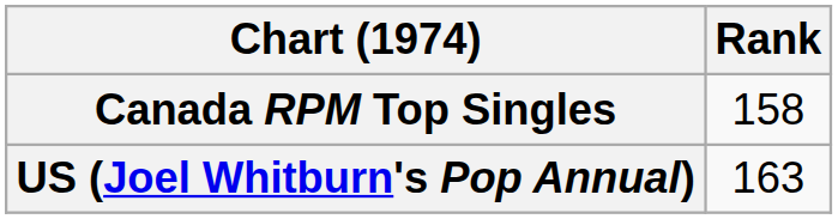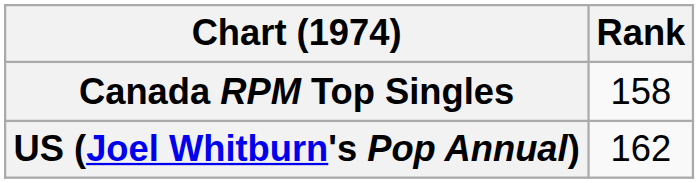 <table class="wikitable sortable plainrowheaders">
 <tr>
 <th scope="col">Chart (1974)</th>
 <th scope="col">Rank</th>
 </tr>
 <tr>
 <th scope="row">Canada <em>RPM</em> Top Singles</th>
 <td style="text-align:center;">158</td>
 </tr>
 <tr>
 <th scope="row">US (<a href='#'>Joel Whitburn</a>'s <em>Pop Annual</em>)</th>
-<td style="text-align:center;">163</td>
+<td style="text-align:center;">162</td>
 </tr>
 </table>
